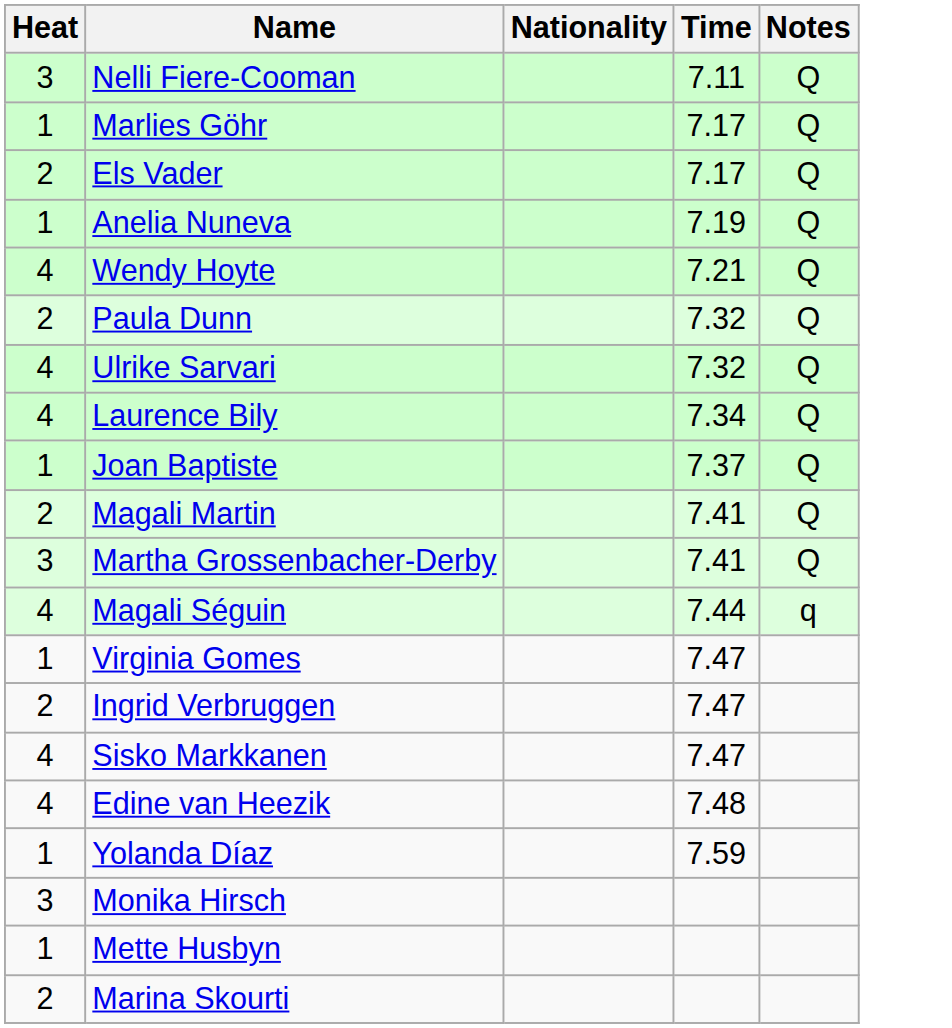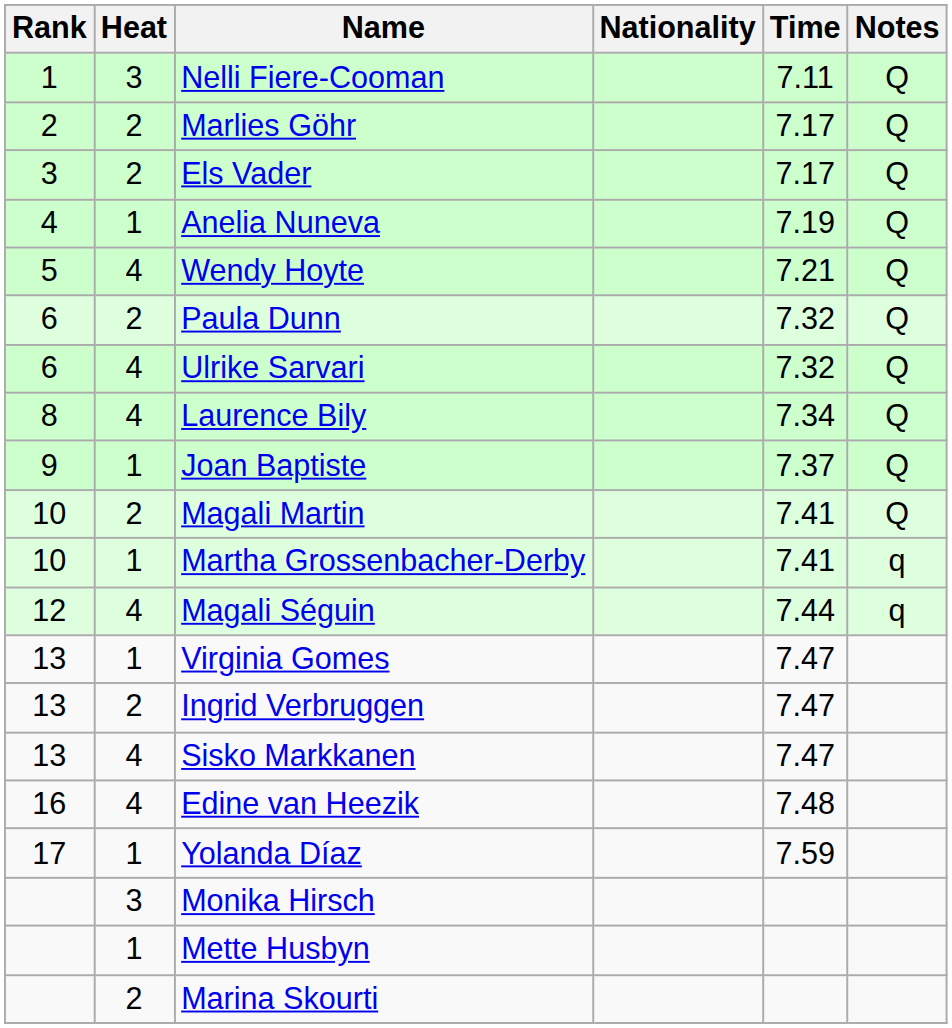 <table class="wikitable sortable" style="text-align:center">
 <tr>
+<th>Rank</th>
 <th>Heat</th>
 <th>Name</th>
 <th>Nationality</th>
 <th>Time</th>
 <th>Notes</th>
 </tr>
 <tr bgcolor=ccffcc>
+<td>1</td>
 <td>3</td>
 <td align="left"><a href='#'>Nelli Fiere-Cooman</a></td>
 <td align=left></td>
 <td>7.11</td>
 <td>Q</td>
 </tr>
 <tr bgcolor=ccffcc>
-<td>1</td>
+<td>2</td>
+<td>2</td>
 <td align="left"><a href='#'>Marlies Göhr</a></td>
 <td align=left></td>
 <td>7.17</td>
 <td>Q</td>
 </tr>
 <tr bgcolor=ccffcc>
+<td>3</td>
 <td>2</td>
 <td align="left"><a href='#'>Els Vader</a></td>
 <td align=left></td>
 <td>7.17</td>
 <td>Q</td>
 </tr>
 <tr bgcolor=ccffcc>
+<td>4</td>
 <td>1</td>
 <td align="left"><a href='#'>Anelia Nuneva</a></td>
 <td align=left></td>
 <td>7.19</td>
 <td>Q</td>
 </tr>
 <tr bgcolor=ccffcc>
+<td>5</td>
 <td>4</td>
 <td align="left"><a href='#'>Wendy Hoyte</a></td>
 <td align=left></td>
 <td>7.21</td>
 <td>Q</td>
 </tr>
 <tr bgcolor=ddffdd>
+<td>6</td>
 <td>2</td>
 <td align="left"><a href='#'>Paula Dunn</a></td>
 <td align=left></td>
 <td>7.32</td>
 <td>Q</td>
 </tr>
 <tr bgcolor=ccffcc>
+<td>6</td>
 <td>4</td>
 <td align="left"><a href='#'>Ulrike Sarvari</a></td>
 <td align=left></td>
 <td>7.32</td>
 <td>Q</td>
 </tr>
 <tr bgcolor=ccffcc>
+<td>8</td>
 <td>4</td>
 <td align="left"><a href='#'>Laurence Bily</a></td>
 <td align=left></td>
 <td>7.34</td>
 <td>Q</td>
 </tr>
 <tr bgcolor=ccffcc>
+<td>9</td>
 <td>1</td>
 <td align="left"><a href='#'>Joan Baptiste</a></td>
 <td align=left></td>
 <td>7.37</td>
 <td>Q</td>
 </tr>
 <tr bgcolor=ddffdd>
+<td>10</td>
 <td>2</td>
 <td align="left"><a href='#'>Magali Martin</a></td>
 <td align=left></td>
 <td>7.41</td>
 <td>Q</td>
 </tr>
 <tr bgcolor=ddffdd>
-<td>3</td>
+<td>10</td>
+<td>1</td>
 <td align="left"><a href='#'>Martha Grossenbacher-Derby</a></td>
 <td align=left></td>
 <td>7.41</td>
-<td>Q</td>
+<td>q</td>
 </tr>
 <tr bgcolor=ddffdd>
+<td>12</td>
 <td>4</td>
 <td align="left"><a href='#'>Magali Séguin</a></td>
 <td align=left></td>
 <td>7.44</td>
 <td>q</td>
 </tr>
 <tr>
+<td>13</td>
 <td>1</td>
 <td align="left"><a href='#'>Virginia Gomes</a></td>
 <td align=left></td>
 <td>7.47</td>
 <td></td>
 </tr>
 <tr>
+<td>13</td>
 <td>2</td>
 <td align="left"><a href='#'>Ingrid Verbruggen</a></td>
 <td align=left></td>
 <td>7.47</td>
 <td></td>
 </tr>
 <tr>
+<td>13</td>
 <td>4</td>
 <td align="left"><a href='#'>Sisko Markkanen</a></td>
 <td align=left></td>
 <td>7.47</td>
 <td></td>
 </tr>
 <tr>
+<td>16</td>
 <td>4</td>
 <td align="left"><a href='#'>Edine van Heezik</a></td>
 <td align=left></td>
 <td>7.48</td>
 <td></td>
 </tr>
 <tr>
+<td>17</td>
 <td>1</td>
 <td align="left"><a href='#'>Yolanda Díaz</a></td>
 <td align=left></td>
 <td>7.59</td>
 <td></td>
 </tr>
 <tr>
+<td></td>
 <td>3</td>
 <td align="left"><a href='#'>Monika Hirsch</a></td>
 <td align=left></td>
 <td></td>
 <td></td>
 </tr>
 <tr>
+<td></td>
 <td>1</td>
 <td align="left"><a href='#'>Mette Husbyn</a></td>
 <td align=left></td>
 <td></td>
 <td></td>
 </tr>
 <tr>
+<td></td>
 <td>2</td>
 <td align="left"><a href='#'>Marina Skourti</a></td>
 <td align=left></td>
 <td></td>
 <td></td>
 </tr>
 </table>
